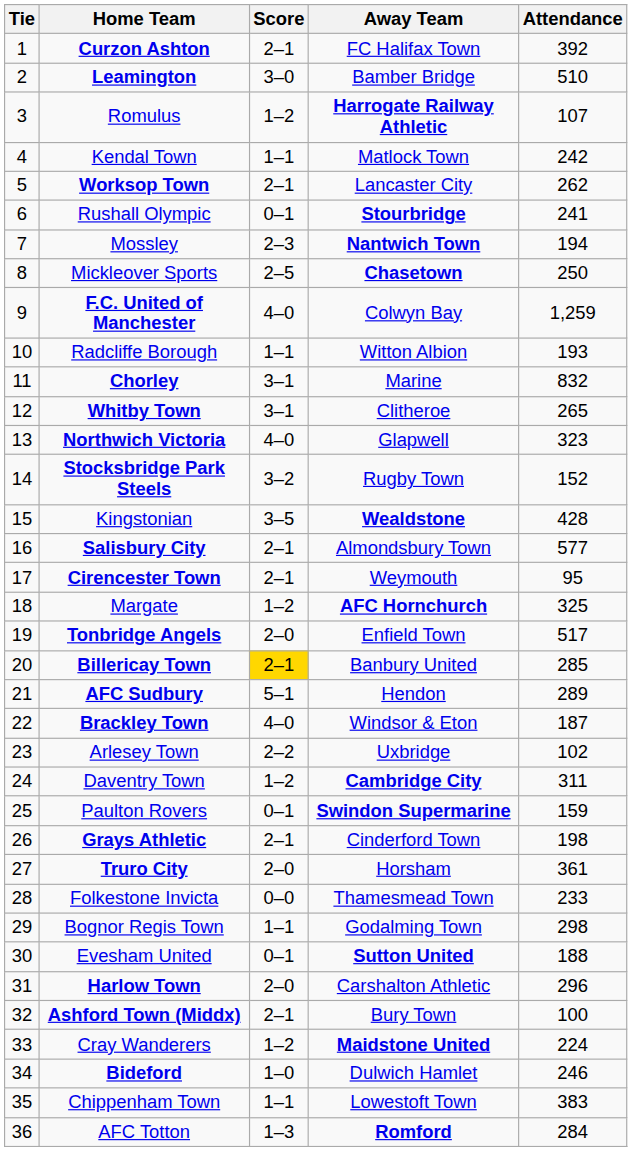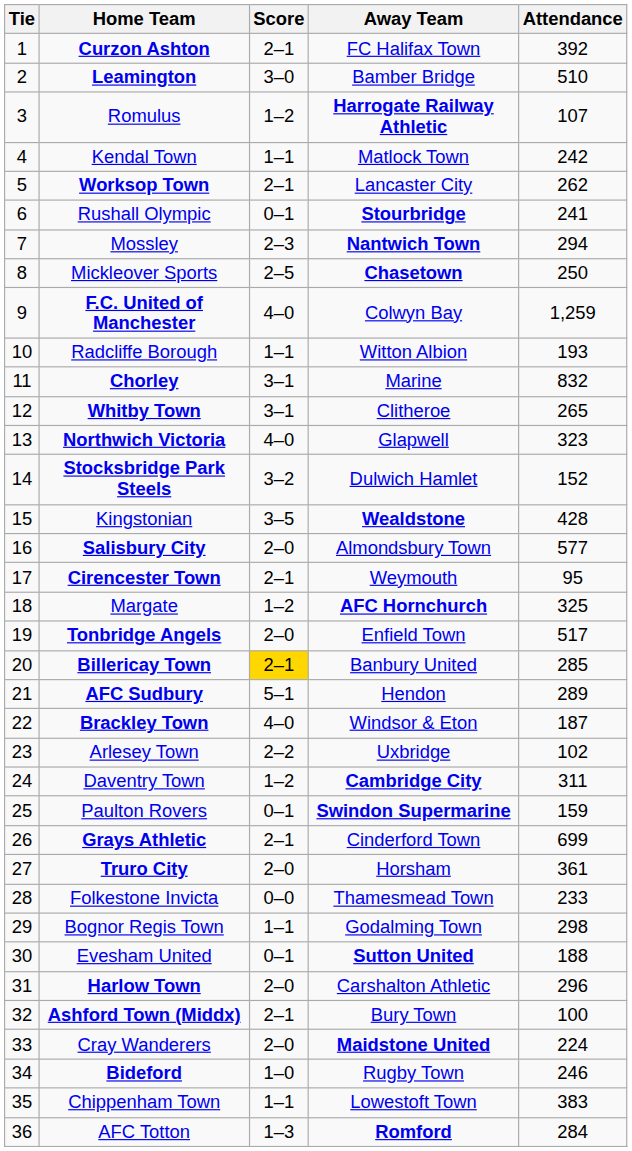 <table class="wikitable" style="text-align:center;">
 <tr>
 <th width=20>Tie</th>
 <th width=175>Home Team</th>
 <th width=20>Score</th>
 <th width=175>Away Team</th>
 <th width=20>Attendance</th>
 </tr>
 <tr>
 <td>1</td>
 <td><strong><a href='#'>Curzon Ashton</a></strong></td>
 <td>2–1</td>
 <td><a href='#'>FC Halifax Town</a></td>
 <td>392</td>
 </tr>
 <tr>
 <td>2</td>
 <td><strong><a href='#'>Leamington</a></strong></td>
 <td>3–0</td>
 <td><a href='#'>Bamber Bridge</a></td>
 <td>510</td>
 </tr>
 <tr>
 <td>3</td>
 <td><a href='#'>Romulus</a></td>
 <td>1–2</td>
 <td><strong><a href='#'>Harrogate Railway Athletic</a></strong></td>
 <td>107</td>
 </tr>
 <tr>
 <td>4</td>
 <td><a href='#'>Kendal Town</a></td>
 <td>1–1</td>
 <td><a href='#'>Matlock Town</a></td>
 <td>242</td>
 </tr>
 <tr>
 <td>5</td>
 <td><strong><a href='#'>Worksop Town</a></strong></td>
 <td>2–1</td>
 <td><a href='#'>Lancaster City</a></td>
 <td>262</td>
 </tr>
 <tr>
 <td>6</td>
 <td><a href='#'>Rushall Olympic</a></td>
 <td>0–1</td>
 <td><strong><a href='#'>Stourbridge</a></strong></td>
 <td>241</td>
 </tr>
 <tr>
 <td>7</td>
 <td><a href='#'>Mossley</a></td>
 <td>2–3</td>
 <td><strong><a href='#'>Nantwich Town</a></strong></td>
-<td>194</td>
+<td>294</td>
 </tr>
 <tr>
 <td>8</td>
 <td><a href='#'>Mickleover Sports</a></td>
 <td>2–5</td>
 <td><strong><a href='#'>Chasetown</a></strong></td>
 <td>250</td>
 </tr>
 <tr>
 <td>9</td>
 <td><strong><a href='#'>F.C. United of Manchester</a></strong></td>
 <td>4–0</td>
 <td><a href='#'>Colwyn Bay</a></td>
 <td>1,259</td>
 </tr>
 <tr>
 <td>10</td>
 <td><a href='#'>Radcliffe Borough</a></td>
 <td>1–1</td>
 <td><a href='#'>Witton Albion</a></td>
 <td>193</td>
 </tr>
 <tr>
 <td>11</td>
 <td><strong><a href='#'>Chorley</a></strong></td>
 <td>3–1</td>
 <td><a href='#'>Marine</a></td>
 <td>832</td>
 </tr>
 <tr>
 <td>12</td>
 <td><strong><a href='#'>Whitby Town</a></strong></td>
 <td>3–1</td>
 <td><a href='#'>Clitheroe</a></td>
 <td>265</td>
 </tr>
 <tr>
 <td>13</td>
 <td><strong><a href='#'>Northwich Victoria</a></strong></td>
 <td>4–0</td>
 <td><a href='#'>Glapwell</a></td>
 <td>323</td>
 </tr>
 <tr>
 <td>14</td>
 <td><strong><a href='#'>Stocksbridge Park Steels</a></strong></td>
 <td>3–2</td>
-<td><a href='#'>Rugby Town</a></td>
+<td><a href='#'>Dulwich Hamlet</a></td>
 <td>152</td>
 </tr>
 <tr>
 <td>15</td>
 <td><a href='#'>Kingstonian</a></td>
 <td>3–5</td>
 <td><strong><a href='#'>Wealdstone</a></strong></td>
 <td>428</td>
 </tr>
 <tr>
 <td>16</td>
 <td><strong><a href='#'>Salisbury City</a></strong></td>
-<td>2–1</td>
+<td>2–0</td>
 <td><a href='#'>Almondsbury Town</a></td>
 <td>577</td>
 </tr>
 <tr>
 <td>17</td>
 <td><strong><a href='#'>Cirencester Town</a></strong></td>
 <td>2–1</td>
 <td><a href='#'>Weymouth</a></td>
 <td>95</td>
 </tr>
 <tr>
 <td>18</td>
 <td><a href='#'>Margate</a></td>
 <td>1–2</td>
 <td><strong><a href='#'>AFC Hornchurch</a></strong></td>
 <td>325</td>
 </tr>
 <tr>
 <td>19</td>
 <td><strong><a href='#'>Tonbridge Angels</a></strong></td>
 <td>2–0</td>
 <td><a href='#'>Enfield Town</a></td>
 <td>517</td>
 </tr>
 <tr>
 <td>20</td>
 <td><strong><a href='#'>Billericay Town</a></strong></td>
 <td style="background: gold;">2–1</td>
 <td><a href='#'>Banbury United</a></td>
 <td>285</td>
 </tr>
 <tr>
 <td>21</td>
 <td><strong><a href='#'>AFC Sudbury</a></strong></td>
 <td>5–1</td>
 <td><a href='#'>Hendon</a></td>
 <td>289</td>
 </tr>
 <tr>
 <td>22</td>
 <td><strong><a href='#'>Brackley Town</a></strong></td>
 <td>4–0</td>
 <td><a href='#'>Windsor & Eton</a></td>
 <td>187</td>
 </tr>
 <tr>
 <td>23</td>
 <td><a href='#'>Arlesey Town</a></td>
 <td>2–2</td>
 <td><a href='#'>Uxbridge</a></td>
 <td>102</td>
 </tr>
 <tr>
 <td>24</td>
 <td><a href='#'>Daventry Town</a></td>
 <td>1–2</td>
 <td><strong><a href='#'>Cambridge City</a></strong></td>
 <td>311</td>
 </tr>
 <tr>
 <td>25</td>
 <td><a href='#'>Paulton Rovers</a></td>
 <td>0–1</td>
 <td><strong><a href='#'>Swindon Supermarine</a></strong></td>
 <td>159</td>
 </tr>
 <tr>
 <td>26</td>
 <td><strong><a href='#'>Grays Athletic</a></strong></td>
 <td>2–1</td>
 <td><a href='#'>Cinderford Town</a></td>
-<td>198</td>
+<td>699</td>
 </tr>
 <tr>
 <td>27</td>
 <td><strong><a href='#'>Truro City</a></strong></td>
 <td>2–0</td>
 <td><a href='#'>Horsham</a></td>
 <td>361</td>
 </tr>
 <tr>
 <td>28</td>
 <td><a href='#'>Folkestone Invicta</a></td>
 <td>0–0</td>
 <td><a href='#'>Thamesmead Town</a></td>
 <td>233</td>
 </tr>
 <tr>
 <td>29</td>
 <td><a href='#'>Bognor Regis Town</a></td>
 <td>1–1</td>
 <td><a href='#'>Godalming Town</a></td>
 <td>298</td>
 </tr>
 <tr>
 <td>30</td>
 <td><a href='#'>Evesham United</a></td>
 <td>0–1</td>
 <td><strong><a href='#'>Sutton United</a></strong></td>
 <td>188</td>
 </tr>
 <tr>
 <td>31</td>
 <td><strong><a href='#'>Harlow Town</a></strong></td>
 <td>2–0</td>
 <td><a href='#'>Carshalton Athletic</a></td>
 <td>296</td>
 </tr>
 <tr>
 <td>32</td>
 <td><strong><a href='#'>Ashford Town (Middx)</a></strong></td>
 <td>2–1</td>
 <td><a href='#'>Bury Town</a></td>
 <td>100</td>
 </tr>
 <tr>
 <td>33</td>
 <td><a href='#'>Cray Wanderers</a></td>
-<td>1–2</td>
+<td>2–0</td>
 <td><strong><a href='#'>Maidstone United</a></strong></td>
 <td>224</td>
 </tr>
 <tr>
 <td>34</td>
 <td><strong><a href='#'>Bideford</a></strong></td>
 <td>1–0</td>
-<td><a href='#'>Dulwich Hamlet</a></td>
+<td><a href='#'>Rugby Town</a></td>
 <td>246</td>
 </tr>
 <tr>
 <td>35</td>
 <td><a href='#'>Chippenham Town</a></td>
 <td>1–1</td>
 <td><a href='#'>Lowestoft Town</a></td>
 <td>383</td>
 </tr>
 <tr>
 <td>36</td>
 <td><a href='#'>AFC Totton</a></td>
 <td>1–3</td>
 <td><strong><a href='#'>Romford</a></strong></td>
 <td>284</td>
 </tr>
 <tr>
 </tr>
 </table>
